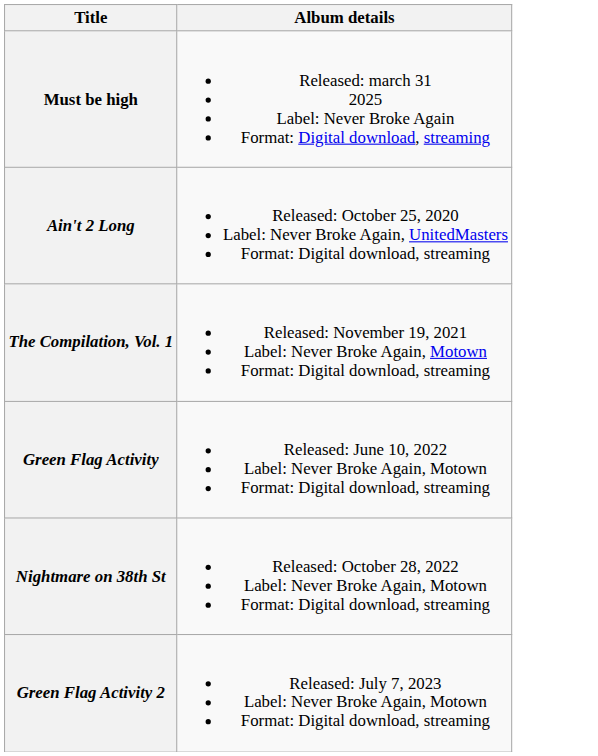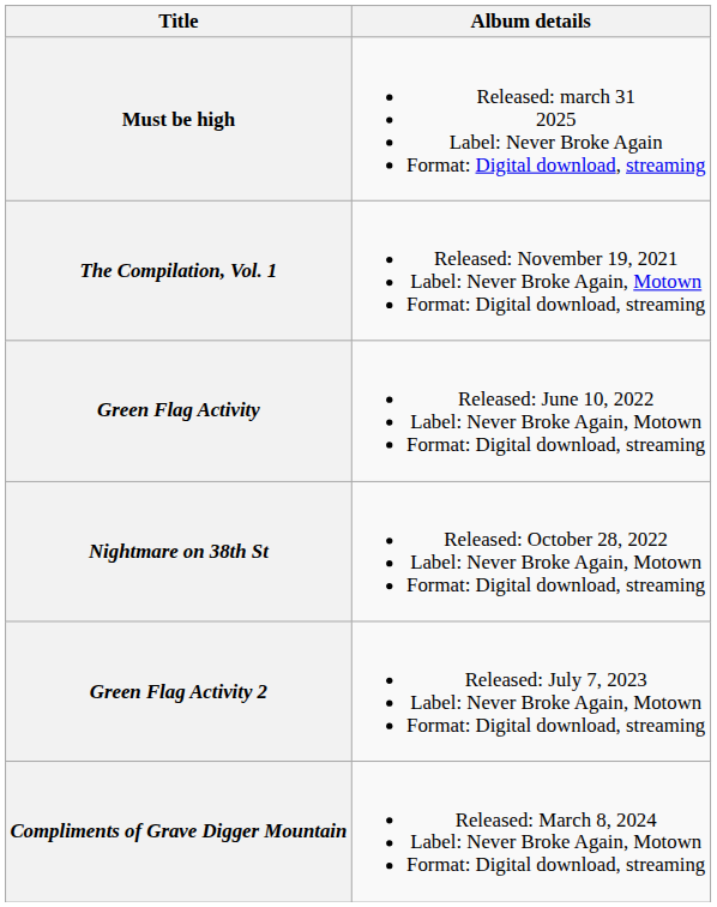 <table class="wikitable plainrowheaders" style="text-align:center;">
 <tr>
 <th rowspan="1">Title</th>
 <th rowspan="1">Album details</th>
 </tr>
 <tr>
 <th scope="row">Must be high</th>
 <td><br><ul><li>Released: march 31</li><li>2025</li><li>Label: Never Broke Again</li><li>Format: <a href='#'>Digital download</a>, <a href='#'>streaming</a></li></ul></td>
-</tr>
-<tr>
-<th scope="row"><em>Ain't 2 Long</em></th>
-<td><br><ul><li>Released: October 25, 2020</li><li>Label: Never Broke Again, <a href='#'>UnitedMasters</a></li><li>Format: Digital download, streaming</li></ul></td>
 </tr>
 <tr>
 <th scope="row"><em>The Compilation, Vol. 1</em></th>
 <td><br><ul><li>Released: November 19, 2021</li><li>Label: Never Broke Again, <a href='#'>Motown</a></li><li>Format: Digital download, streaming</li></ul></td>
 </tr>
 <tr>
 <th scope="row"><em>Green Flag Activity</em></th>
 <td><br><ul><li>Released: June 10, 2022</li><li>Label: Never Broke Again, Motown</li><li>Format: Digital download, streaming</li></ul></td>
 </tr>
 <tr>
 <th scope="row"><em>Nightmare on 38th St</em></th>
 <td><br><ul><li>Released: October 28, 2022</li><li>Label: Never Broke Again, Motown</li><li>Format: Digital download, streaming</li></ul></td>
 </tr>
 <tr>
 <th scope="row"><em>Green Flag Activity 2</em></th>
 <td><br><ul><li>Released: July 7, 2023</li><li>Label: Never Broke Again, Motown</li><li>Format: Digital download, streaming</li></ul></td>
 </tr>
+<tr>
+<th scope="row"><em>Compliments of Grave Digger Mountain</em></th>
+<td><br><ul><li>Released: March 8, 2024</li><li>Label: Never Broke Again, Motown</li><li>Format: Digital download, streaming</li></ul></td>
+</tr>
 </table>
